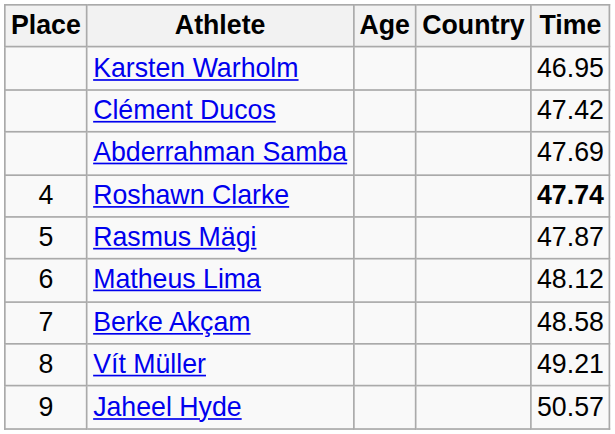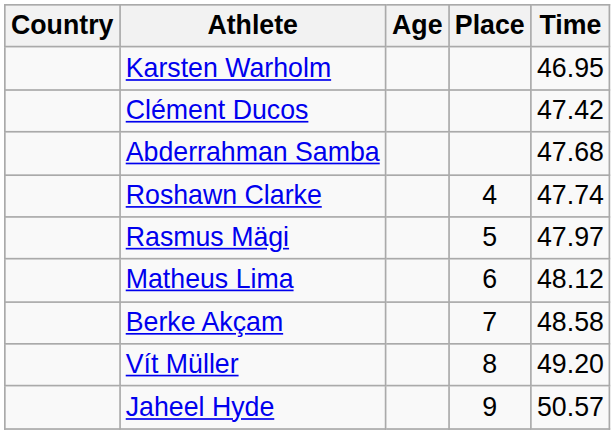 <table class="wikitable mw-datatable sortable">
 <tr>
-<th>Place</th>
+<th>Country</th>
 <th>Athlete</th>
 <th>Age</th>
-<th>Country</th>
+<th>Place</th>
 <th>Time</th>
 </tr>
 <tr>
-<td align=center></td>
+<td></td>
 <td><a href='#'>Karsten Warholm</a></td>
 <td></td>
-<td></td>
+<td align=center></td>
 <td>46.95</td>
 </tr>
 <tr>
-<td align=center></td>
+<td></td>
 <td><a href='#'>Clément Ducos</a></td>
 <td></td>
-<td></td>
+<td align=center></td>
 <td>47.42</td>
 </tr>
 <tr>
-<td align=center></td>
+<td></td>
 <td><a href='#'>Abderrahman Samba</a></td>
 <td></td>
-<td></td>
-<td>47.69</td>
+<td align=center></td>
+<td>47.68</td>
 </tr>
 <tr>
-<td align=center>4</td>
+<td></td>
 <td><a href='#'>Roshawn Clarke</a></td>
 <td></td>
-<td></td>
-<td><strong>47.74</strong></td>
+<td align=center>4</td>
+<td>47.74</td>
 </tr>
 <tr>
-<td align=center>5</td>
+<td></td>
 <td><a href='#'>Rasmus Mägi</a></td>
 <td></td>
-<td></td>
-<td>47.87</td>
+<td align=center>5</td>
+<td>47.97</td>
 </tr>
 <tr>
-<td align=center>6</td>
+<td></td>
 <td><a href='#'>Matheus Lima</a></td>
 <td></td>
-<td></td>
+<td align=center>6</td>
 <td>48.12</td>
 </tr>
 <tr>
-<td align=center>7</td>
+<td></td>
 <td><a href='#'>Berke Akçam</a></td>
 <td></td>
-<td></td>
+<td align=center>7</td>
 <td>48.58</td>
 </tr>
 <tr>
-<td align=center>8</td>
+<td></td>
 <td><a href='#'>Vít Müller</a></td>
 <td></td>
-<td></td>
-<td>49.21</td>
+<td align=center>8</td>
+<td>49.20</td>
 </tr>
 <tr>
-<td align=center>9</td>
+<td></td>
 <td><a href='#'>Jaheel Hyde</a></td>
 <td></td>
-<td></td>
+<td align=center>9</td>
 <td>50.57</td>
 </tr>
 </table>
